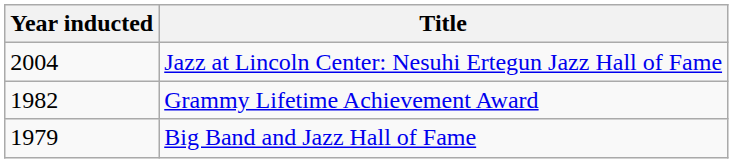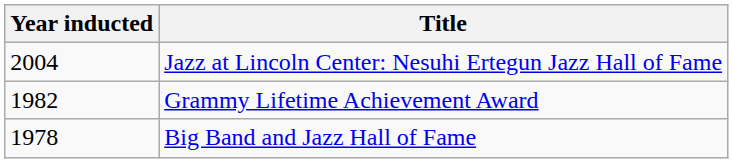 <table class=wikitable>
 <tr>
 <th>Year inducted</th>
 <th>Title</th>
 </tr>
 <tr>
 <td>2004</td>
 <td><a href='#'>Jazz at Lincoln Center: Nesuhi Ertegun Jazz Hall of Fame</a></td>
 </tr>
 <tr>
 <td>1982</td>
 <td><a href='#'>Grammy Lifetime Achievement Award</a></td>
 </tr>
 <tr>
-<td>1979</td>
+<td>1978</td>
 <td><a href='#'>Big Band and Jazz Hall of Fame</a></td>
 </tr>
 </table>
